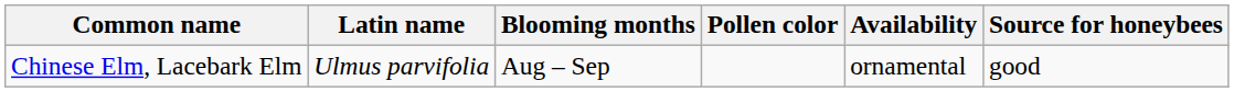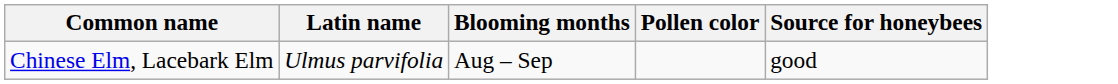 <table class="wikitable sortable">
 <tr>
 <th>Common name</th>
 <th>Latin name</th>
 <th>Blooming months</th>
 <th>Pollen color</th>
-<th>Availability</th>
 <th>Source for honeybees</th>
 </tr>
 <tr>
 <td><a href='#'>Chinese Elm</a>, Lacebark Elm</td>
 <td><em>Ulmus parvifolia</em></td>
 <td>Aug – Sep</td>
 <td></td>
-<td>ornamental</td>
 <td>good</td>
 </tr>
 </table>
